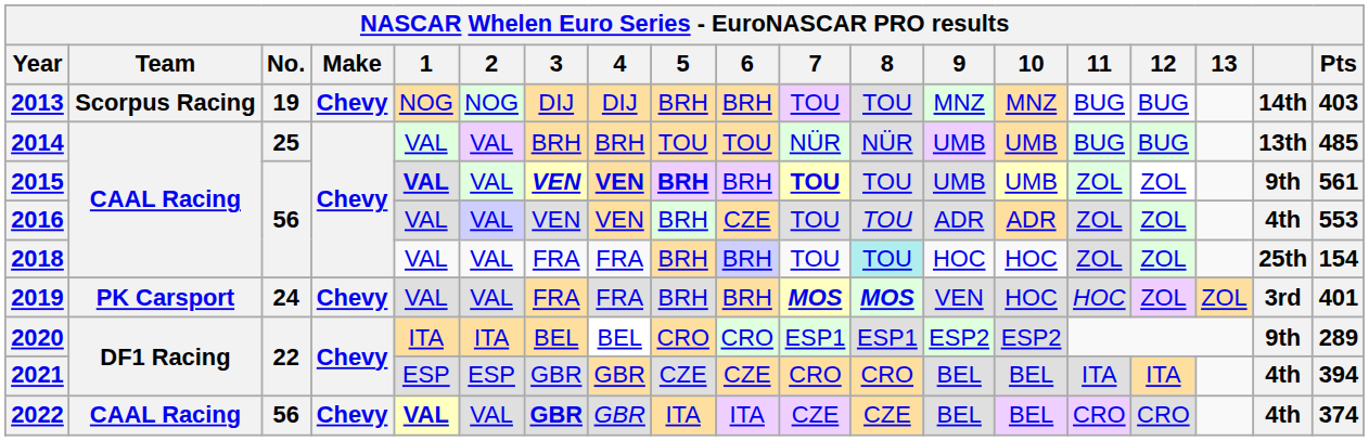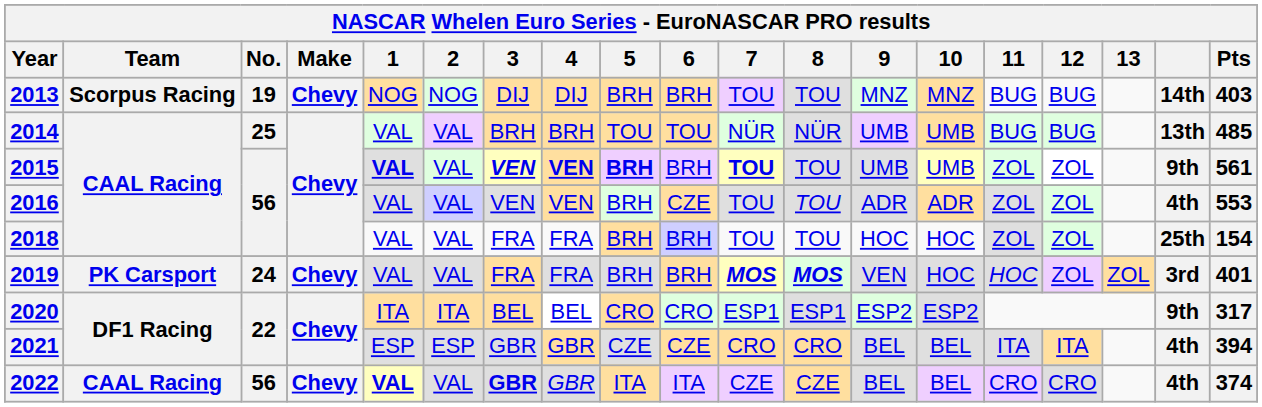 <table class="wikitable" style="text-align:center; font-size:75%">
 <tr>
 <th colspan=21><a href='#'>NASCAR</a> <a href='#'>Whelen Euro Series</a> - EuroNASCAR PRO results</th>
 </tr>
 <tr>
 <th>Year</th>
 <th>Team</th>
 <th>No.</th>
 <th>Make</th>
 <th>1</th>
 <th>2</th>
 <th>3</th>
 <th>4</th>
 <th>5</th>
 <th>6</th>
 <th>7</th>
 <th>8</th>
 <th>9</th>
 <th>10</th>
 <th>11</th>
 <th>12</th>
 <th>13</th>
 <th></th>
 <th>Pts</th>
 </tr>
 <tr>
 <th><a href='#'>2013</a></th>
 <th>Scorpus Racing</th>
 <th>19</th>
 <th><a href='#'>Chevy</a></th>
 <td style="background:#FFDF9F;"><a href='#'>NOG</a><br></td>
 <td style="background:#DFFFDF;"><a href='#'>NOG</a><br></td>
 <td style="background:#FFDF9F;"><a href='#'>DIJ</a><br></td>
 <td style="background:#FFDF9F;"><a href='#'>DIJ</a><br></td>
 <td style="background:#FFDF9F;"><a href='#'>BRH</a><br></td>
 <td style="background:#FFDF9F;"><a href='#'>BRH</a><br></td>
 <td style="background:#EFCFFF;"><a href='#'>TOU</a><br></td>
 <td style="background:#DFDFDF;"><a href='#'>TOU</a><br></td>
 <td style="background:#DFFFDF;"><a href='#'>MNZ</a><br></td>
 <td style="background:#FFDF9F;"><a href='#'>MNZ</a><br></td>
 <td><a href='#'>BUG</a></td>
 <td><a href='#'>BUG</a></td>
 <td></td>
 <th>14th</th>
 <th>403</th>
 </tr>
 <tr>
 <th><a href='#'>2014</a></th>
 <th rowspan=4><a href='#'>CAAL Racing</a></th>
 <th>25</th>
 <th rowspan=4><a href='#'>Chevy</a></th>
 <td style="background:#DFFFDF;"><a href='#'>VAL</a><br></td>
 <td style="background:#EFCFFF;"><a href='#'>VAL</a><br></td>
 <td style="background:#FFDF9F;"><a href='#'>BRH</a><br></td>
 <td style="background:#FFDF9F;"><a href='#'>BRH</a><br></td>
 <td style="background:#FFDF9F;"><a href='#'>TOU</a><br></td>
 <td style="background:#FFDF9F;"><a href='#'>TOU</a><br></td>
 <td style="background:#DFFFDF;"><a href='#'>NÜR</a><br></td>
 <td style="background:#DFDFDF;"><a href='#'>NÜR</a><br></td>
 <td style="background:#EFCFFF;"><a href='#'>UMB</a><br></td>
 <td style="background:#FFDF9F;"><a href='#'>UMB</a><br></td>
 <td style="background:#DFFFDF;"><a href='#'>BUG</a><br></td>
 <td style="background:#DFFFDF;"><a href='#'>BUG</a><br></td>
 <td></td>
 <th>13th</th>
 <th>485</th>
 </tr>
 <tr>
 <th><a href='#'>2015</a></th>
 <th rowspan=3>56</th>
 <td style="background-color:#DFDFDF"><strong><a href='#'>VAL</a></strong><br></td>
 <td style="background-color:#DFFFDF"><a href='#'>VAL</a><br></td>
 <td style="background-color:#FFFFBF"><strong><em><a href='#'>VEN</a></em></strong><br></td>
 <td style="background-color:#FFDF9F"><strong><a href='#'>VEN</a></strong><br></td>
 <td style="background-color:#EFCFFF"><strong><a href='#'>BRH</a></strong><br></td>
 <td style="background-color:#EFCFFF"><a href='#'>BRH</a><br></td>
 <td style="background-color:#FFFFBF"><strong><a href='#'>TOU</a></strong><br></td>
 <td style="background-color:#DFDFDF"><a href='#'>TOU</a><br></td>
 <td style="background-color:#DFDFDF"><a href='#'>UMB</a><br></td>
 <td style="background-color:#FFFFBF"><a href='#'>UMB</a><br></td>
 <td style="background-color:#DFFFDF"><a href='#'>ZOL</a><br></td>
 <td style="background-color:#FFFFFF"><a href='#'>ZOL</a><br></td>
 <td></td>
 <th>9th</th>
 <th>561</th>
 </tr>
 <tr>
 <th><a href='#'>2016</a></th>
 <td style="background-color:#DFDFDF"><a href='#'>VAL</a><br></td>
 <td style="background-color:#CFCFFF"><a href='#'>VAL</a><br></td>
 <td style="background-color:#DFDFDF"><a href='#'>VEN</a><br></td>
 <td style="background-color:#FFDF9F"><a href='#'>VEN</a><br></td>
 <td style="background-color:#DFFFDF"><a href='#'>BRH</a><br></td>
 <td style="background-color:#FFDF9F"><a href='#'>CZE</a><br> </td>
 <td style="background-color:#DFDFDF"><a href='#'>TOU</a><br></td>
 <td style="background-color:#DFDFDF"><em><a href='#'>TOU</a></em><br></td>
 <td style="background-color:#DFDFDF"><a href='#'>ADR</a><br></td>
 <td style="background-color:#FFDF9F"><a href='#'>ADR</a><br></td>
 <td style="background-color:#DFDFDF"><a href='#'>ZOL</a><br></td>
 <td style="background-color:#DFFFDF"><a href='#'>ZOL</a><br></td>
 <td></td>
 <th>4th</th>
 <th>553</th>
 </tr>
 <tr>
 <th><a href='#'>2018</a></th>
 <td><a href='#'>VAL</a></td>
 <td><a href='#'>VAL</a></td>
 <td><a href='#'>FRA</a></td>
 <td><a href='#'>FRA</a></td>
 <td style="background-color:#FFDF9F"><a href='#'>BRH</a><br></td>
 <td style="background-color:#CFCFFF"><a href='#'>BRH</a><br></td>
 <td><a href='#'>TOU</a></td>
-<td style="background: paleturquoise;"><a href='#'>TOU</a></td>
+<td><a href='#'>TOU</a></td>
 <td><a href='#'>HOC</a></td>
 <td><a href='#'>HOC</a></td>
 <td style="background-color:#DFDFDF"><a href='#'>ZOL</a><br></td>
 <td style="background-color:#DFFFDF"><a href='#'>ZOL</a><br></td>
 <td></td>
 <th>25th</th>
 <th>154</th>
 </tr>
 <tr>
 <th><a href='#'>2019</a></th>
 <th><a href='#'>PK Carsport</a></th>
 <th>24</th>
 <th><a href='#'>Chevy</a></th>
 <td style="background-color:#DFDFDF"><a href='#'>VAL</a><br></td>
 <td style="background-color:#DFDFDF"><a href='#'>VAL</a><br></td>
 <td style="background-color:#FFDF9F"><a href='#'>FRA</a><br></td>
 <td style="background-color:#DFDFDF"><a href='#'>FRA</a><br></td>
 <td style="background-color:#DFDFDF"><a href='#'>BRH</a><br></td>
 <td style="background-color:#FFDF9F"><a href='#'>BRH</a><br></td>
 <td style="background-color:#FFFFBF"><strong><em><a href='#'>MOS</a></em></strong><br></td>
 <td style="background-color:#DFFFDF"><strong><em><a href='#'>MOS</a></em></strong><br></td>
 <td style="background-color:#DFDFDF"><a href='#'>VEN</a><br></td>
 <td style="background-color:#DFDFDF"><a href='#'>HOC</a><br></td>
 <td style="background-color:#DFDFDF"><em><a href='#'>HOC</a></em><br></td>
 <td style="background-color:#EFCFFF"><a href='#'>ZOL</a><br></td>
 <td style="background-color:#FFDF9F"><a href='#'>ZOL</a><br></td>
 <th>3rd</th>
 <th>401</th>
 </tr>
 <tr>
 <th><a href='#'>2020</a></th>
 <th rowspan=2>DF1 Racing</th>
 <th rowspan=2>22</th>
 <th rowspan=2><a href='#'>Chevy</a></th>
 <td style="background-color:#FFDF9F"><a href='#'>ITA</a><br></td>
 <td style="background-color:#FFDF9F"><a href='#'>ITA</a><br></td>
 <td style="background-color:#FFDF9F"><a href='#'>BEL</a><br></td>
 <td style="background-color:#FFFFFF"><a href='#'>BEL</a><br></td>
 <td style="background-color:#FFDF9F"><a href='#'>CRO</a><br></td>
 <td style="background-color:#DFFFDF"><a href='#'>CRO</a><br></td>
 <td style="background-color:#DFFFDF"><a href='#'>ESP1</a><br></td>
 <td style="background-color:#DFDFDF"><a href='#'>ESP1</a><br></td>
 <td style="background-color:#DFFFDF"><a href='#'>ESP2</a><br></td>
 <td style="background-color:#DFDFDF"><a href='#'>ESP2</a><br></td>
 <td colspan=3></td>
 <th>9th</th>
-<th>289</th>
+<th>317</th>
 </tr>
 <tr>
 <th><a href='#'>2021</a></th>
 <td style="background-color:#DFDFDF"><a href='#'>ESP</a><br></td>
 <td style="background-color:#DFDFDF"><a href='#'>ESP</a><br></td>
 <td style="background-color:#DFDFDF"><a href='#'>GBR</a><br> </td>
 <td style="background-color:#FFDF9F"><a href='#'>GBR</a><br> </td>
 <td style="background-color:#DFDFDF"><a href='#'>CZE</a><br></td>
 <td style="background-color:#FFDF9F"><a href='#'>CZE</a><br> </td>
 <td style="background-color:#FFDF9F"><a href='#'>CRO</a><br></td>
 <td style="background-color:#FFDF9F"><a href='#'>CRO</a><br></td>
 <td style="background-color:#DFDFDF"><a href='#'>BEL</a><br></td>
 <td style="background-color:#DFDFDF"><a href='#'>BEL</a><br></td>
 <td style="background-color:#DFDFDF"><a href='#'>ITA</a><br></td>
 <td style="background-color:#FFDF9F"><a href='#'>ITA</a><br></td>
 <td></td>
 <th>4th</th>
 <th>394</th>
 </tr>
 <tr>
 <th><a href='#'>2022</a></th>
 <th><a href='#'>CAAL Racing</a></th>
 <th>56</th>
 <th><a href='#'>Chevy</a></th>
 <td style="background-color:#FFFFBF"><strong><a href='#'>VAL</a></strong><br></td>
 <td style="background-color:#DFDFDF"><a href='#'>VAL</a><br></td>
 <td style="background-color:#DFDFDF"><strong><a href='#'>GBR</a></strong><br> </td>
 <td style="background-color:#DFDFDF"><em><a href='#'>GBR</a></em><br> </td>
 <td style="background-color:#FFDF9F"><a href='#'>ITA</a><br></td>
 <td style="background-color:#EFCFFF"><a href='#'>ITA</a><br></td>
 <td style="background-color:#EFCFFF"><a href='#'>CZE</a><br></td>
 <td style="background-color:#FFDF9F"><a href='#'>CZE</a><br> </td>
 <td style="background-color:#DFDFDF"><a href='#'>BEL</a><br></td>
 <td style="background-color:#EFCFFF"><a href='#'>BEL</a><br></td>
 <td style="background-color:#EFCFFF"><a href='#'>CRO</a><br></td>
 <td style="background-color:#DFDFDF"><a href='#'>CRO</a><br></td>
 <td></td>
 <th>4th</th>
 <th>374</th>
 </tr>
 </table>
